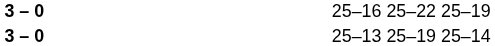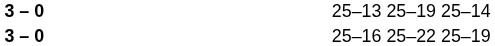 <table>
 <tr>
 <th width=200></th>
 <th width=80></th>
 <th width=200></th>
 <th width=220></th>
 </tr>
 <tr style=font-size:90%>
 <td align=right><strong></strong></td>
 <td align=center><strong>3 – 0</strong></td>
 <td></td>
-<td>25–16 25–22 25–19</td>
+<td>25–13 25–19 25–14</td>
 </tr>
 <tr style=font-size:90%>
 <td align=right><strong></strong></td>
 <td align=center><strong>3 – 0</strong></td>
 <td></td>
-<td>25–13 25–19 25–14</td>
+<td>25–16 25–22 25–19</td>
 </tr>
 </table>
